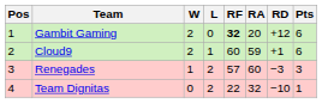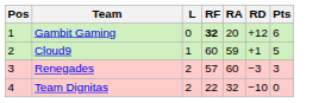 <table class="wikitable">
 <tr>
 <th width="20px">Pos</th>
 <th width="200px">Team</th>
-<th width="20px">W</th>
 <th width="20px">L</th>
 <th width="20px">RF</th>
 <th width="20px">RA</th>
 <th width="20px">RD</th>
 <th width="20px">Pts</th>
 </tr>
 <tr style="background: #D0F0C0;">
 <td>1</td>
 <td><a href='#'>Gambit Gaming</a></td>
-<td>2</td>
 <td>0</td>
 <td><strong>32</strong></td>
 <td>20</td>
 <td>+12</td>
 <td>6</td>
 </tr>
 <tr style="background: #D0F0C0;">
 <td>2</td>
 <td><a href='#'>Cloud9</a></td>
-<td>2</td>
 <td>1</td>
 <td>60</td>
 <td>59</td>
 <td>+1</td>
-<td>6</td>
+<td>5</td>
 </tr>
 <tr style="background: #FFCCCC;">
 <td>3</td>
 <td><a href='#'>Renegades</a></td>
-<td>1</td>
 <td>2</td>
 <td>57</td>
 <td>60</td>
 <td>−3</td>
 <td>3</td>
 </tr>
 <tr style="background: #FFCCCC;">
 <td>4</td>
 <td><a href='#'>Team Dignitas</a></td>
-<td>0</td>
 <td>2</td>
 <td>22</td>
 <td>32</td>
 <td>−10</td>
-<td>1</td>
+<td>0</td>
 </tr>
 </table>
